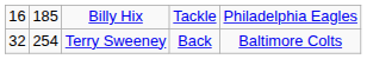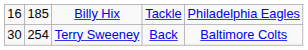 <table class="wikitable" style="text-align:center">
 <tr>
 <td>16</td>
 <td>185</td>
 <td><a href='#'>Billy Hix</a></td>
 <td><a href='#'>Tackle</a></td>
 <td><a href='#'>Philadelphia Eagles</a></td>
 </tr>
 <tr>
-<td>32</td>
+<td>30</td>
 <td>254</td>
 <td><a href='#'>Terry Sweeney</a></td>
 <td><a href='#'>Back</a></td>
 <td><a href='#'>Baltimore Colts</a></td>
 </tr>
 </table>
